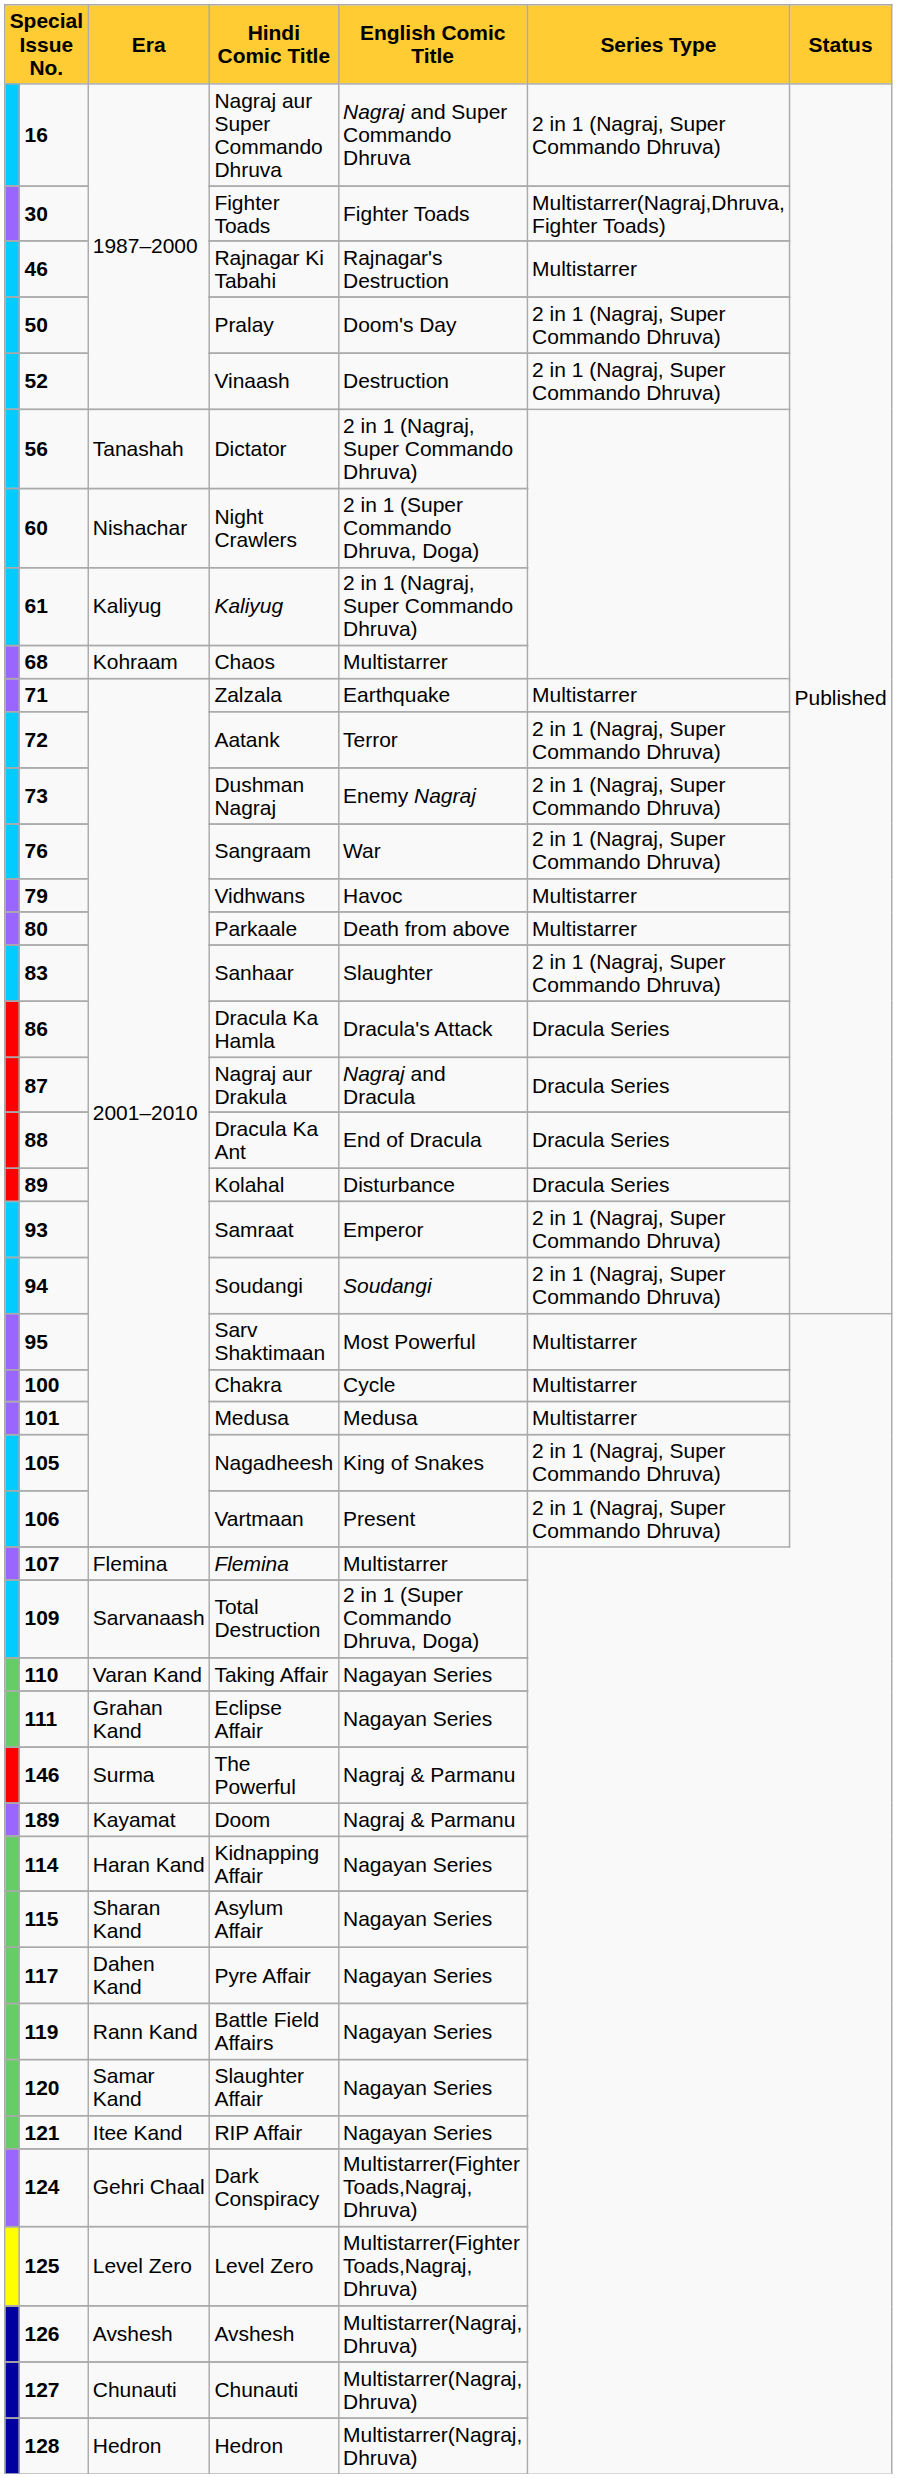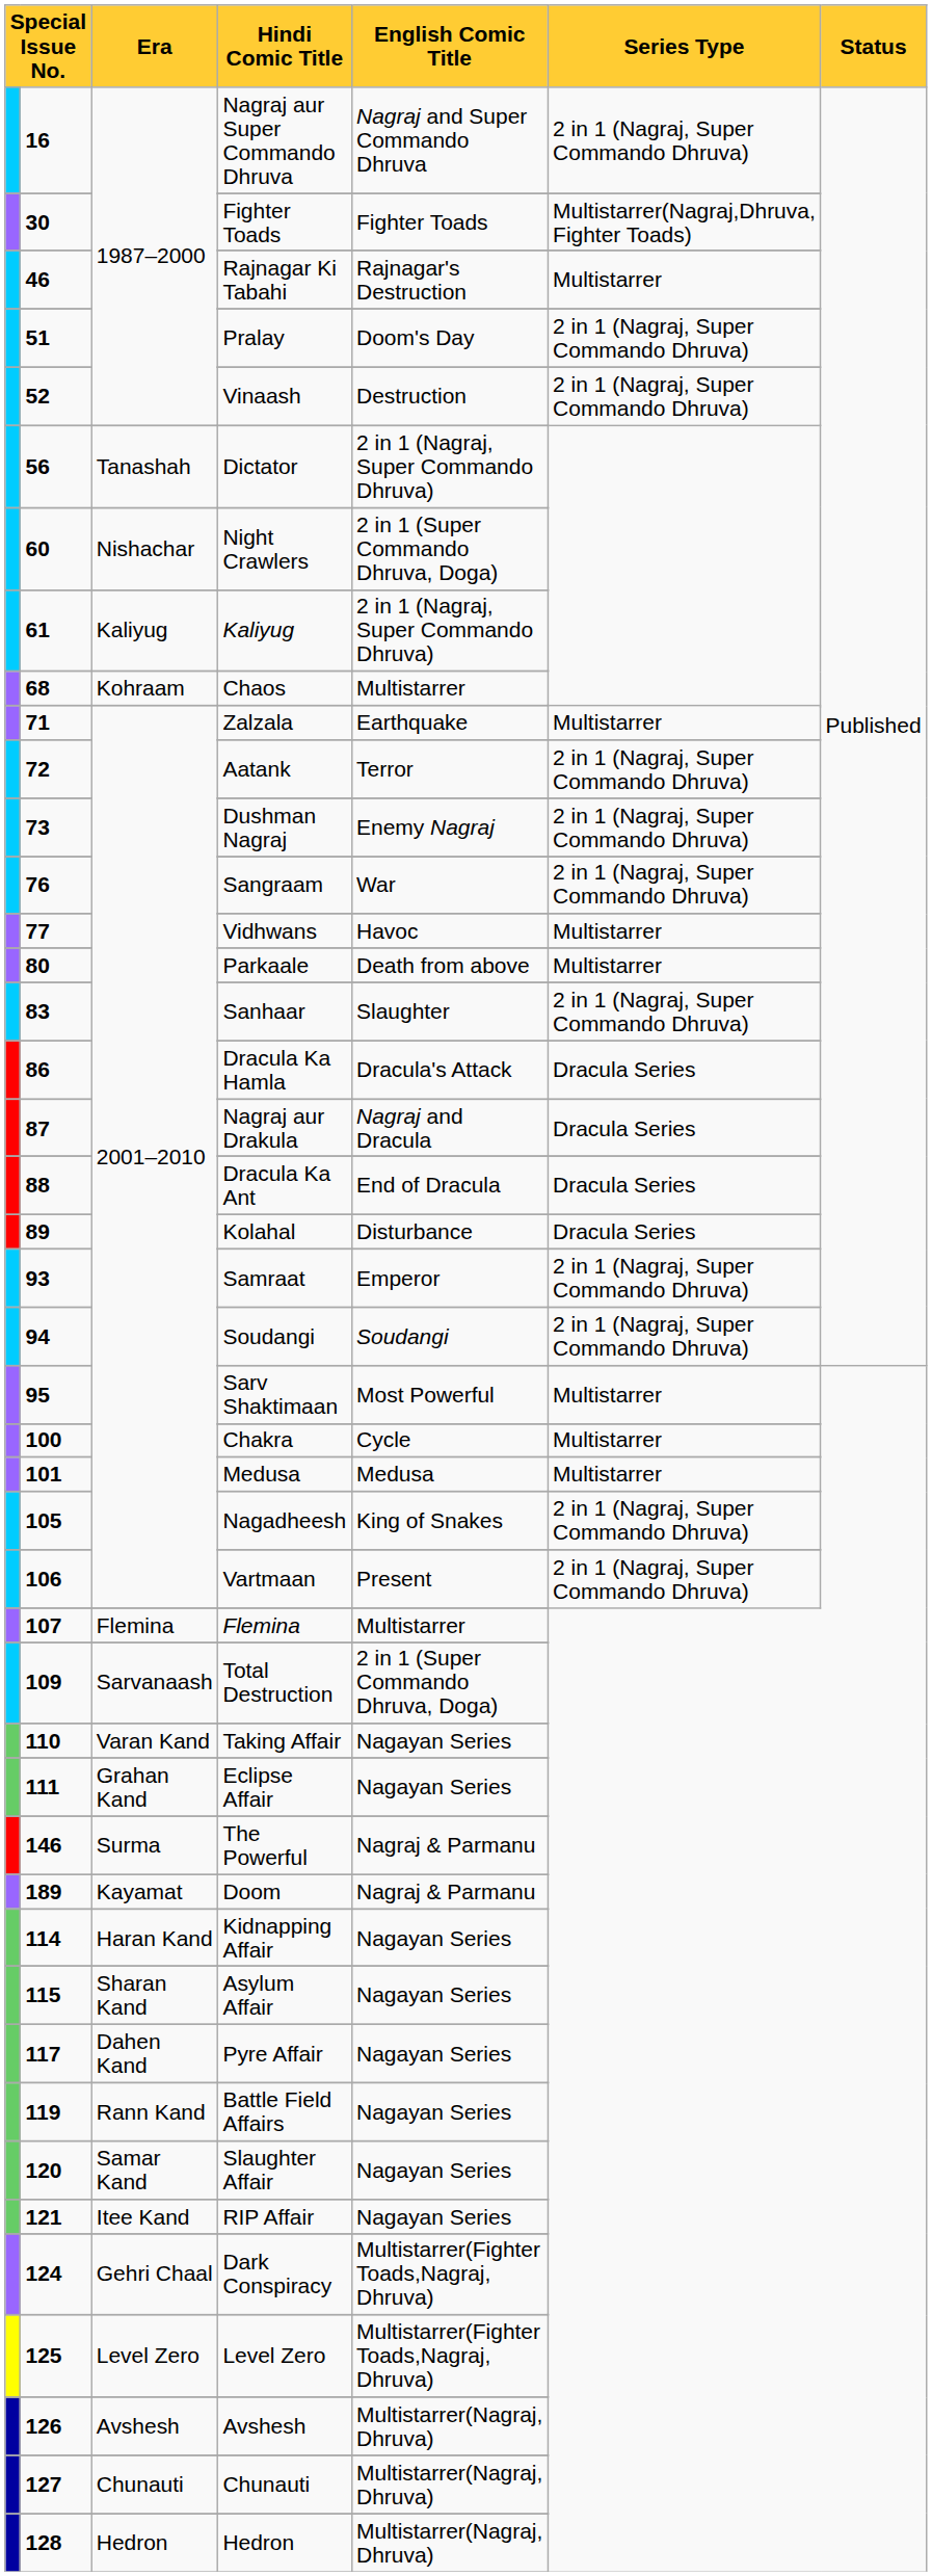 <table class="wikitable" style="font-size: 91%; width:50%" "text-align: center; width:95%;">
 <tr>
 <th style="background:#FFCC33;" ! colspan="2">Special Issue No.</th>
 <th style="background:#FFCC33;">Era</th>
 <th style="background:#FFCC33;">Hindi Comic Title</th>
 <th style="background:#FFCC33;">English Comic Title</th>
 <th style="background:#FFCC33;">Series Type</th>
 <th style="background:#FFCC33;">Status</th>
 </tr>
 <tr>
 <td style="background: #00CCFF;"></td>
 <td><strong>16</strong></td>
 <td rowspan=9>1987–2000</td>
 <td>Nagraj aur Super Commando Dhruva</td>
 <td><em>Nagraj</em> and Super Commando Dhruva</td>
 <td>2 in 1 (Nagraj, Super Commando Dhruva)</td>
 <td rowspan=44>Published</td>
 </tr>
 <tr nagraj aur bugaku>
 </tr>
 <tr>
 <td style="background: #9966FF;"></td>
 <td><strong>30</strong></td>
 <td>Fighter Toads</td>
 <td>Fighter Toads</td>
 <td>Multistarrer(Nagraj,Dhruva, Fighter Toads)</td>
 </tr>
 <tr>
 </tr>
 <tr>
 <td style="background: #00CCFF;"></td>
 <td><strong>46</strong></td>
 <td>Rajnagar Ki Tabahi</td>
 <td>Rajnagar's Destruction</td>
 <td>Multistarrer</td>
 </tr>
 <tr>
 </tr>
 <tr>
 <td style="background: #00CCFF;"></td>
-<td><strong>50</strong></td>
+<td><strong>51</strong></td>
 <td>Pralay</td>
 <td>Doom's Day</td>
 <td>2 in 1 (Nagraj, Super Commando Dhruva)</td>
 </tr>
 <tr>
 </tr>
 <tr>
 <td style="background: #00CCFF;"></td>
 <td><strong>52</strong></td>
 <td>Vinaash</td>
 <td>Destruction</td>
 <td>2 in 1 (Nagraj, Super Commando Dhruva)</td>
 </tr>
 <tr>
 </tr>
 <tr>
 <td style="background: #00CCFF;"></td>
 <td><strong>56</strong></td>
 <td>Tanashah</td>
 <td>Dictator</td>
 <td>2 in 1 (Nagraj, Super Commando Dhruva)</td>
 </tr>
 <tr>
 </tr>
 <tr>
 <td style="background: #00CCFF;"></td>
 <td><strong>60</strong></td>
 <td>Nishachar</td>
 <td>Night Crawlers</td>
 <td>2 in 1 (Super Commando Dhruva, Doga)</td>
 </tr>
 <tr>
 </tr>
 <tr>
 <td style="background: #00CCFF;"></td>
 <td><strong>61</strong></td>
 <td>Kaliyug</td>
 <td><em>Kaliyug</em></td>
 <td>2 in 1 (Nagraj, Super Commando Dhruva)</td>
 </tr>
 <tr>
 </tr>
 <tr>
 <td style="background: #9966FF;"></td>
 <td><strong>68</strong></td>
 <td>Kohraam</td>
 <td>Chaos</td>
 <td>Multistarrer</td>
 </tr>
 <tr>
 </tr>
 <tr>
 <td style="background: #9966FF;"></td>
 <td><strong>71</strong></td>
 <td rowspan=35>2001–2010</td>
 <td>Zalzala</td>
 <td>Earthquake</td>
 <td>Multistarrer</td>
 </tr>
 <tr>
 </tr>
 <tr>
 <td style="background: #00CCFF;"></td>
 <td><strong>72</strong></td>
 <td>Aatank</td>
 <td>Terror</td>
 <td>2 in 1 (Nagraj, Super Commando Dhruva)</td>
 </tr>
 <tr>
 </tr>
 <tr>
 <td style="background: #00CCFF;"></td>
 <td><strong>73</strong></td>
 <td>Dushman Nagraj</td>
 <td>Enemy <em>Nagraj</em></td>
 <td>2 in 1 (Nagraj, Super Commando Dhruva)</td>
 </tr>
 <tr>
 </tr>
 <tr>
 <td style="background: #00CCFF;"></td>
 <td><strong>76</strong></td>
 <td>Sangraam</td>
 <td>War</td>
 <td>2 in 1 (Nagraj, Super Commando Dhruva)</td>
 </tr>
 <tr>
 </tr>
 <tr>
 <td style="background: #9966FF;"></td>
-<td><strong>79</strong></td>
+<td><strong>77</strong></td>
 <td>Vidhwans</td>
 <td>Havoc</td>
 <td>Multistarrer</td>
 </tr>
 <tr>
 </tr>
 <tr>
 <td style="background: #9966FF;"></td>
 <td><strong>80</strong></td>
 <td>Parkaale</td>
 <td>Death from above</td>
 <td>Multistarrer</td>
 </tr>
 <tr>
 </tr>
 <tr>
 <td style="background: #00CCFF;"></td>
 <td><strong>83</strong></td>
 <td>Sanhaar</td>
 <td>Slaughter</td>
 <td>2 in 1 (Nagraj, Super Commando Dhruva)</td>
 </tr>
 <tr>
 </tr>
 <tr>
 <td style="background: #FF0000;"></td>
 <td><strong>86</strong></td>
 <td>Dracula Ka Hamla</td>
 <td>Dracula's Attack</td>
 <td>Dracula Series</td>
 </tr>
 <tr>
 </tr>
 <tr>
 <td style="background: #FF0000;"></td>
 <td><strong>87</strong></td>
 <td>Nagraj aur Drakula</td>
 <td><em>Nagraj</em> and Dracula</td>
 <td>Dracula Series</td>
 </tr>
 <tr>
 </tr>
 <tr>
 <td style="background: #FF0000;"></td>
 <td><strong>88</strong></td>
 <td>Dracula Ka Ant</td>
 <td>End of Dracula</td>
 <td>Dracula Series</td>
 </tr>
 <tr>
 </tr>
 <tr>
 <td style="background: #FF0000;"></td>
 <td><strong>89</strong></td>
 <td>Kolahal</td>
 <td>Disturbance</td>
 <td>Dracula Series</td>
 </tr>
 <tr>
 </tr>
 <tr>
 <td style="background: #00CCFF;"></td>
 <td><strong>93</strong></td>
 <td>Samraat</td>
 <td>Emperor</td>
 <td>2 in 1 (Nagraj, Super Commando Dhruva)</td>
 </tr>
 <tr>
 </tr>
 <tr>
 <td style="background: #00CCFF;"></td>
 <td><strong>94</strong></td>
 <td>Soudangi</td>
 <td><em>Soudangi</em></td>
 <td>2 in 1 (Nagraj, Super Commando Dhruva)</td>
 </tr>
 <tr>
 </tr>
 <tr>
 <td style="background: #9966FF;"></td>
 <td><strong>95</strong></td>
 <td>Sarv Shaktimaan</td>
 <td>Most Powerful</td>
 <td>Multistarrer</td>
 </tr>
 <tr>
 </tr>
 <tr>
 <td style="background: #9966FF;"></td>
 <td><strong>100</strong></td>
 <td>Chakra</td>
 <td>Cycle</td>
 <td>Multistarrer</td>
 </tr>
 <tr>
 </tr>
 <tr>
 <td style="background: #9966FF;"></td>
 <td><strong>101</strong></td>
 <td>Medusa</td>
 <td>Medusa</td>
 <td>Multistarrer</td>
 </tr>
 <tr>
 </tr>
 <tr>
 <td style="background: #00CCFF;"></td>
 <td><strong>105</strong></td>
 <td>Nagadheesh</td>
 <td>King of Snakes</td>
 <td>2 in 1 (Nagraj, Super Commando Dhruva)</td>
 </tr>
 <tr>
 </tr>
 <tr>
 <td style="background: #00CCFF;"></td>
 <td><strong>106</strong></td>
 <td>Vartmaan</td>
 <td>Present</td>
 <td>2 in 1 (Nagraj, Super Commando Dhruva)</td>
 </tr>
 <tr>
 </tr>
 <tr>
 <td style="background: #9966FF;"></td>
 <td><strong>107</strong></td>
 <td>Flemina</td>
 <td><em>Flemina</em></td>
 <td>Multistarrer</td>
 </tr>
 <tr>
 </tr>
 <tr>
 <td style="background: #00CCFF;"></td>
 <td><strong>109</strong></td>
 <td>Sarvanaash</td>
 <td>Total Destruction</td>
 <td>2 in 1 (Super Commando Dhruva, Doga)</td>
 </tr>
 <tr>
 </tr>
 <tr>
 <td style="background: #66CC66;"></td>
 <td><strong>110</strong></td>
 <td>Varan Kand</td>
 <td>Taking Affair</td>
 <td>Nagayan Series</td>
 </tr>
 <tr>
 </tr>
 <tr>
 <td style="background: #66CC66;"></td>
 <td><strong>111</strong></td>
 <td>Grahan Kand</td>
 <td>Eclipse Affair</td>
 <td>Nagayan Series</td>
 </tr>
 <tr>
 </tr>
 <tr>
 <td style="background: #FF0000;"></td>
 <td><strong>146</strong></td>
 <td>Surma</td>
 <td>The Powerful</td>
 <td>Nagraj & Parmanu</td>
 </tr>
 <tr>
 </tr>
 <tr>
 <td style="background: #9966FF;"></td>
 <td><strong>189</strong></td>
 <td>Kayamat</td>
 <td>Doom</td>
 <td>Nagraj & Parmanu</td>
 </tr>
 <tr>
 </tr>
 <tr>
 <td style="background: #66CC66;"></td>
 <td><strong>114</strong></td>
 <td>Haran Kand</td>
 <td>Kidnapping Affair</td>
 <td>Nagayan Series</td>
 </tr>
 <tr>
 </tr>
 <tr>
 <td style="background: #66CC66;"></td>
 <td><strong>115</strong></td>
 <td>Sharan Kand</td>
 <td>Asylum Affair</td>
 <td>Nagayan Series</td>
 </tr>
 <tr>
 </tr>
 <tr>
 <td style="background: #66CC66;"></td>
 <td><strong>117</strong></td>
 <td>Dahen Kand</td>
 <td>Pyre Affair</td>
 <td>Nagayan Series</td>
 </tr>
 <tr>
 </tr>
 <tr>
 <td style="background: #66CC66;"></td>
 <td><strong>119</strong></td>
 <td>Rann Kand</td>
 <td>Battle Field Affairs</td>
 <td>Nagayan Series</td>
 </tr>
 <tr>
 </tr>
 <tr>
 <td style="background: #66CC66;"></td>
 <td><strong>120</strong></td>
 <td>Samar Kand</td>
 <td>Slaughter Affair</td>
 <td>Nagayan Series</td>
 </tr>
 <tr>
 </tr>
 <tr>
 <td style="background: #66CC66;"></td>
 <td><strong>121</strong></td>
 <td>Itee Kand</td>
 <td>RIP Affair</td>
 <td>Nagayan Series</td>
 </tr>
 <tr>
 </tr>
 <tr>
 <td style="background: #9966FF;"></td>
 <td><strong>124</strong></td>
 <td>Gehri Chaal</td>
 <td>Dark Conspiracy</td>
 <td>Multistarrer(Fighter Toads,Nagraj, Dhruva)</td>
 </tr>
 <tr>
 </tr>
 <tr>
 <td style="background: #FFFF00;"></td>
 <td><strong>125</strong></td>
 <td>Level Zero</td>
 <td>Level Zero</td>
 <td>Multistarrer(Fighter Toads,Nagraj, Dhruva)</td>
 </tr>
 <tr>
 </tr>
 <tr>
 <td style="background: #0000A0;"></td>
 <td><strong>126</strong></td>
 <td>Avshesh</td>
 <td>Avshesh</td>
 <td>Multistarrer(Nagraj, Dhruva)</td>
 </tr>
 <tr>
 </tr>
 <tr>
 <td style="background: #0000A0;"></td>
 <td><strong>127</strong></td>
 <td>Chunauti</td>
 <td>Chunauti</td>
 <td>Multistarrer(Nagraj, Dhruva)</td>
 </tr>
 <tr>
 </tr>
 <tr>
 <td style="background: #0000A0;"></td>
 <td><strong>128</strong></td>
 <td>Hedron</td>
 <td>Hedron</td>
 <td>Multistarrer(Nagraj, Dhruva)</td>
 </tr>
 <tr>
 </tr>
 </table>
